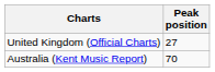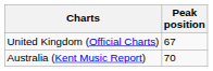 <table class="wikitable sortable">
 <tr>
 <th>Charts</th>
 <th>Peak<br>position</th>
 </tr>
 <tr>
 <td align="left">United Kingdom (<a href='#'>Official Charts</a>)</td>
-<td align="left">27</td>
+<td align="left">67</td>
 </tr>
 <tr>
 <td align="left">Australia (<a href='#'>Kent Music Report</a>)</td>
 <td align="left">70</td>
 </tr>
 </table>
